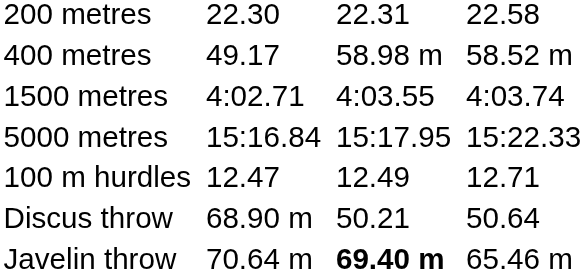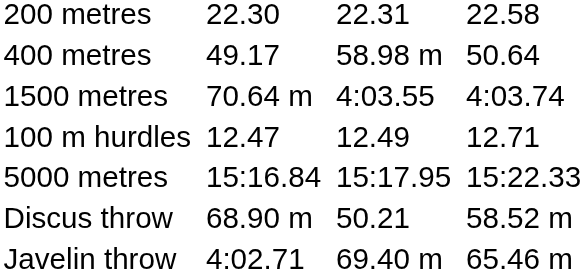 <table>
 <tr>
 <td>200 metres</td>
 <td></td>
 <td>22.30</td>
 <td></td>
 <td>22.31</td>
 <td></td>
 <td>22.58</td>
 </tr>
 <tr>
 <td>400 metres</td>
 <td></td>
 <td>49.17</td>
 <td></td>
 <td>58.98 m</td>
 <td></td>
-<td>58.52 m</td>
+<td>50.64</td>
 </tr>
 <tr>
 <td>1500 metres</td>
 <td></td>
-<td>4:02.71</td>
+<td>70.64 m</td>
 <td></td>
 <td>4:03.55</td>
 <td></td>
 <td>4:03.74</td>
+</tr>
+<tr>
+<td>100 m hurdles</td>
+<td></td>
+<td>12.47</td>
+<td></td>
+<td>12.49</td>
+<td></td>
+<td>12.71</td>
 </tr>
 <tr>
 <td>5000 metres</td>
 <td></td>
 <td>15:16.84</td>
 <td></td>
 <td>15:17.95</td>
 <td></td>
 <td>15:22.33</td>
 </tr>
 <tr>
-<td>100 m hurdles</td>
-<td></td>
-<td>12.47</td>
-<td></td>
-<td>12.49</td>
-<td></td>
-<td>12.71</td>
-</tr>
-<tr>
 <td>Discus throw</td>
 <td></td>
 <td>68.90 m</td>
 <td></td>
 <td>50.21</td>
 <td></td>
-<td>50.64</td>
+<td>58.52 m</td>
 </tr>
 <tr>
 <td>Javelin throw</td>
 <td></td>
-<td>70.64 m</td>
+<td>4:02.71</td>
 <td></td>
-<td><strong>69.40 m</strong></td>
+<td>69.40 m</td>
 <td></td>
 <td>65.46 m</td>
 </tr>
 </table>
